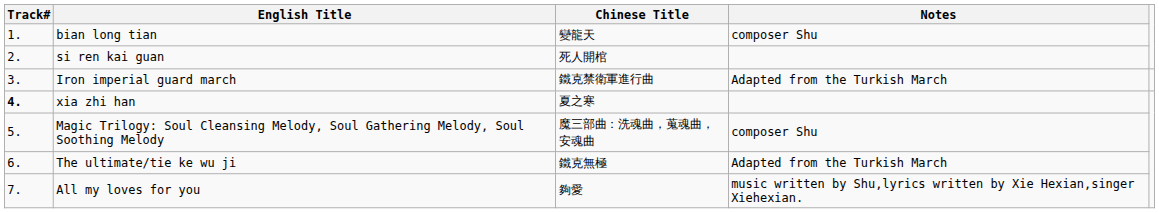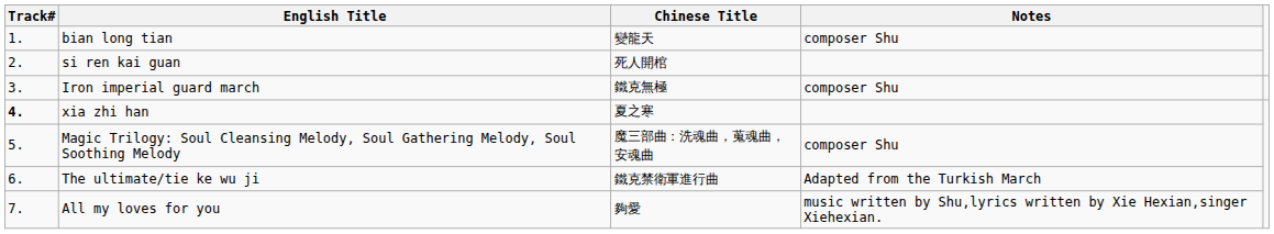 <table class="wikitable">
 <tr>
 <th>Track#</th>
 <th>English Title</th>
 <th>Chinese Title</th>
 <th>Notes</th>
 </tr>
 <tr>
 <td>1.</td>
 <td>bian long tian</td>
 <td>變龍天</td>
 <td>composer Shu</td>
 </tr>
 <tr>
 <td>2.</td>
 <td>si ren kai guan</td>
 <td>死人開棺</td>
 <td></td>
 </tr>
 <tr>
 <td>3.</td>
 <td>Iron imperial guard march</td>
-<td>鐵克禁衛軍進行曲</td>
-<td>Adapted from the Turkish March</td>
+<td>鐵克無極</td>
+<td>composer Shu</td>
 <td></td>
 </tr>
 <tr>
 <td><strong>4.</strong></td>
 <td>xia zhi han</td>
 <td>夏之寒</td>
 <td></td>
 </tr>
 <tr>
 <td>5.</td>
 <td>Magic Trilogy: Soul Cleansing Melody, Soul Gathering Melody, Soul Soothing Melody</td>
 <td>魔三部曲：洗魂曲，蒐魂曲，安魂曲</td>
 <td>composer Shu</td>
 </tr>
 <tr>
 <td>6.</td>
 <td>The ultimate/tie ke wu ji</td>
-<td>鐵克無極</td>
+<td>鐵克禁衛軍進行曲</td>
 <td>Adapted from the Turkish March</td>
 </tr>
 <tr>
 <td>7.</td>
 <td>All my loves for you</td>
 <td>夠愛</td>
 <td>music written by Shu,lyrics written by Xie Hexian,singer Xiehexian.</td>
 </tr>
 </table>
